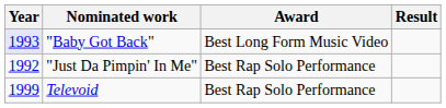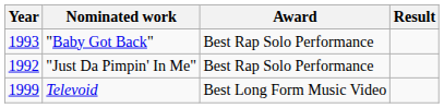 <table class="wikitable">
 <tr>
 <th>Year</th>
 <th>Nominated work</th>
 <th>Award</th>
 <th>Result</th>
 </tr>
 <tr>
-<td align=center style="background: lavender;"><a href='#'>1993</a></td>
+<td align=center><a href='#'>1993</a></td>
 <td>"<a href='#'>Baby Got Back</a>"</td>
-<td>Best Long Form Music Video</td>
+<td>Best Rap Solo Performance</td>
 <td></td>
 </tr>
 <tr>
 <td align=center><a href='#'>1992</a></td>
 <td>"Just Da Pimpin' In Me"</td>
 <td>Best Rap Solo Performance</td>
 <td></td>
 </tr>
 <tr>
 <td align=center><a href='#'>1999</a></td>
 <td><em><a href='#'>Televoid</a></em></td>
-<td>Best Rap Solo Performance</td>
+<td>Best Long Form Music Video</td>
 <td></td>
 </tr>
 </table>
